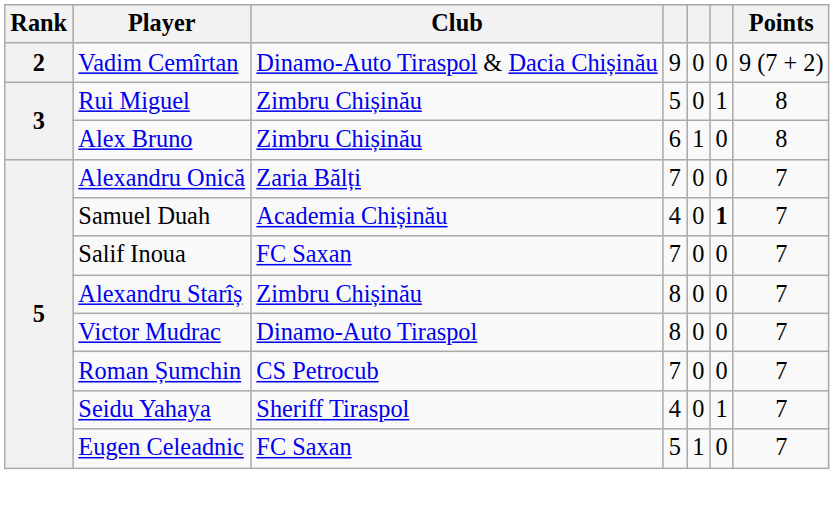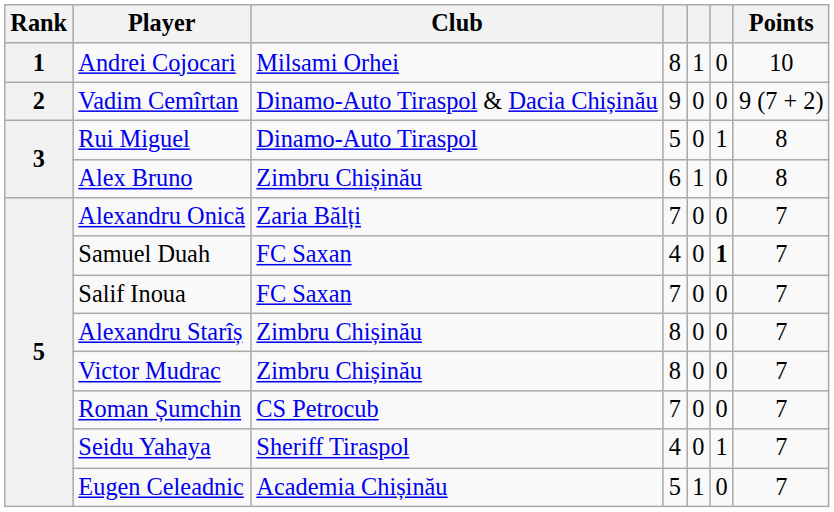 <table class="wikitable">
 <tr>
 <th>Rank</th>
 <th>Player</th>
 <th>Club</th>
 <th></th>
 <th> </th>
 <th></th>
 <th>Points</th>
+</tr>
+<tr>
+<th rowspan=1 align=center>1</th>
+<td> <a href='#'>Andrei Cojocari</a></td>
+<td><a href='#'>Milsami Orhei</a></td>
+<td align=center>8</td>
+<td align=center>1</td>
+<td align=center>0</td>
+<td align=center>10</td>
 </tr>
 <tr>
 <th rowspan=1 align=center>2</th>
 <td> <a href='#'>Vadim Cemîrtan</a></td>
 <td><a href='#'>Dinamo-Auto Tiraspol</a> & <a href='#'>Dacia Chișinău</a></td>
 <td align=center>9</td>
 <td align=center>0</td>
 <td align=center>0</td>
 <td align=center>9 (7 + 2)</td>
 </tr>
 <tr>
 <th rowspan=2 align=center>3</th>
 <td> <a href='#'>Rui Miguel</a></td>
-<td><a href='#'>Zimbru Chișinău</a></td>
+<td><a href='#'>Dinamo-Auto Tiraspol</a></td>
 <td align=center>5</td>
 <td align=center>0</td>
 <td align=center>1</td>
 <td align=center>8</td>
 </tr>
 <tr>
 <td> <a href='#'>Alex Bruno</a></td>
 <td><a href='#'>Zimbru Chișinău</a></td>
 <td align=center>6</td>
 <td align=center>1</td>
 <td align=center>0</td>
 <td align=center>8</td>
 </tr>
 <tr>
 <th rowspan=8 align=center>5</th>
 <td> <a href='#'>Alexandru Onică</a></td>
 <td><a href='#'>Zaria Bălți</a></td>
 <td align=center>7</td>
 <td align=center>0</td>
 <td align=center>0</td>
 <td align=center>7</td>
 </tr>
 <tr>
 <td> Samuel Duah</td>
-<td><a href='#'>Academia Chișinău</a></td>
+<td><a href='#'>FC Saxan</a></td>
 <td align=center>4</td>
 <td align=center>0</td>
 <td align=center><strong>1</strong></td>
 <td align=center>7</td>
 </tr>
 <tr>
 <td> Salif Inoua</td>
 <td><a href='#'>FC Saxan</a></td>
 <td align=center>7</td>
 <td align=center>0</td>
 <td align=center>0</td>
 <td align=center>7</td>
 </tr>
 <tr>
 <td> <a href='#'>Alexandru Starîș</a></td>
 <td><a href='#'>Zimbru Chișinău</a></td>
 <td align=center>8</td>
 <td align=center>0</td>
 <td align=center>0</td>
 <td align=center>7</td>
 </tr>
 <tr>
 <td> <a href='#'>Victor Mudrac</a></td>
-<td><a href='#'>Dinamo-Auto Tiraspol</a></td>
+<td><a href='#'>Zimbru Chișinău</a></td>
 <td align=center>8</td>
 <td align=center>0</td>
 <td align=center>0</td>
 <td align=center>7</td>
 </tr>
 <tr>
 <td> <a href='#'>Roman Șumchin</a></td>
 <td><a href='#'>CS Petrocub</a></td>
 <td align=center>7</td>
 <td align=center>0</td>
 <td align=center>0</td>
 <td align=center>7</td>
 </tr>
 <tr>
 <td> <a href='#'>Seidu Yahaya</a></td>
 <td><a href='#'>Sheriff Tiraspol</a></td>
 <td align=center>4</td>
 <td align=center>0</td>
 <td align=center>1</td>
 <td align=center>7</td>
 </tr>
 <tr>
 <td> <a href='#'>Eugen Celeadnic</a></td>
-<td><a href='#'>FC Saxan</a></td>
+<td><a href='#'>Academia Chișinău</a></td>
 <td align=center>5</td>
 <td align=center>1</td>
 <td align=center>0</td>
 <td align=center>7</td>
 </tr>
 </table>
